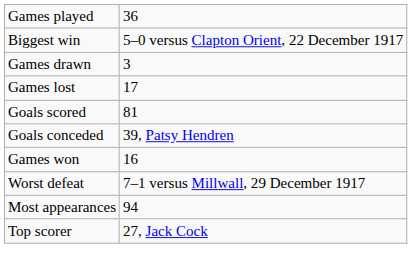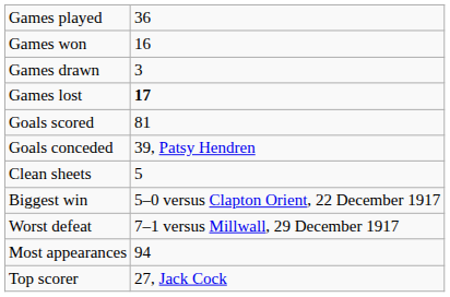 <table class="wikitable">
 <tr>
 <td>Games played</td>
 <td>36</td>
 </tr>
 <tr>
-<td>Biggest win</td>
-<td>5–0 versus <a href='#'>Clapton Orient</a>, 22 December 1917</td>
+<td>Games won</td>
+<td>16</td>
 </tr>
 <tr>
 <td>Games drawn</td>
 <td>3</td>
 </tr>
 <tr>
 <td>Games lost</td>
-<td>17</td>
+<td><strong>17</strong></td>
 </tr>
 <tr>
 <td>Goals scored</td>
 <td>81</td>
 </tr>
 <tr>
 <td>Goals conceded</td>
 <td>39, <a href='#'>Patsy Hendren</a></td>
 </tr>
 <tr>
-<td>Games won</td>
-<td>16</td>
+<td>Clean sheets</td>
+<td>5</td>
+</tr>
+<tr>
+<td>Biggest win</td>
+<td>5–0 versus <a href='#'>Clapton Orient</a>, 22 December 1917</td>
 </tr>
 <tr>
 <td>Worst defeat</td>
 <td>7–1 versus <a href='#'>Millwall</a>, 29 December 1917</td>
 </tr>
 <tr>
 <td>Most appearances</td>
 <td>94</td>
 </tr>
 <tr>
 <td>Top scorer</td>
 <td>27, <a href='#'>Jack Cock</a></td>
 </tr>
 </table>
